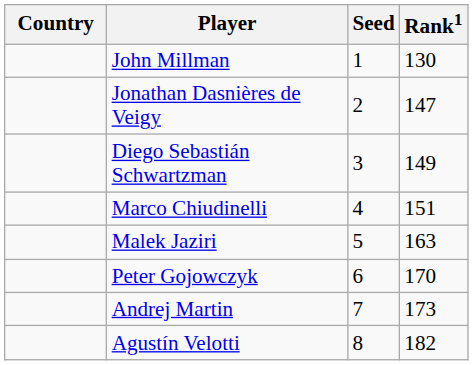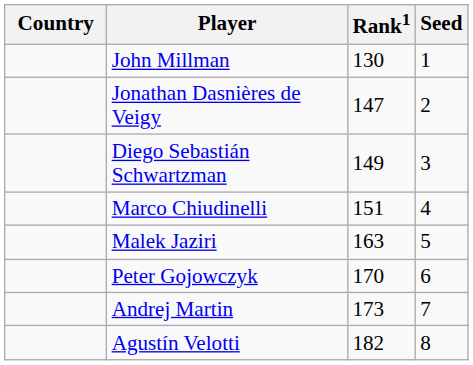 <table class="sortable wikitable">
 <tr>
 <th width="70">Country</th>
 <th width="175">Player</th>
+<th>Rank<sup>1</sup></th>
 <th>Seed</th>
-<th>Rank<sup>1</sup></th>
 </tr>
 <tr>
 <td></td>
 <td><a href='#'>John Millman</a></td>
+<td>130</td>
 <td>1</td>
-<td>130</td>
 </tr>
 <tr>
 <td></td>
 <td><a href='#'>Jonathan Dasnières de Veigy</a></td>
+<td>147</td>
 <td>2</td>
-<td>147</td>
 </tr>
 <tr>
 <td></td>
 <td><a href='#'>Diego Sebastián Schwartzman</a></td>
+<td>149</td>
 <td>3</td>
-<td>149</td>
 </tr>
 <tr>
 <td></td>
 <td><a href='#'>Marco Chiudinelli</a></td>
+<td>151</td>
 <td>4</td>
-<td>151</td>
 </tr>
 <tr>
 <td></td>
 <td><a href='#'>Malek Jaziri</a></td>
+<td>163</td>
 <td>5</td>
-<td>163</td>
 </tr>
 <tr>
 <td></td>
 <td><a href='#'>Peter Gojowczyk</a></td>
+<td>170</td>
 <td>6</td>
-<td>170</td>
 </tr>
 <tr>
 <td></td>
 <td><a href='#'>Andrej Martin</a></td>
+<td>173</td>
 <td>7</td>
-<td>173</td>
 </tr>
 <tr>
 <td></td>
 <td><a href='#'>Agustín Velotti</a></td>
+<td>182</td>
 <td>8</td>
-<td>182</td>
 </tr>
 </table>
